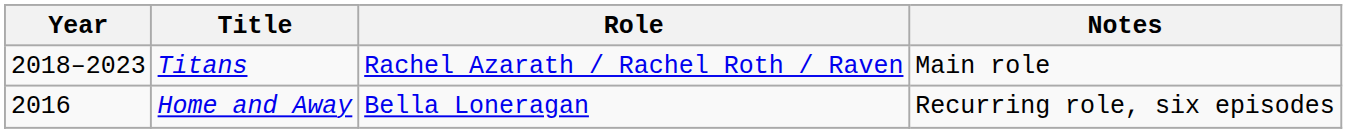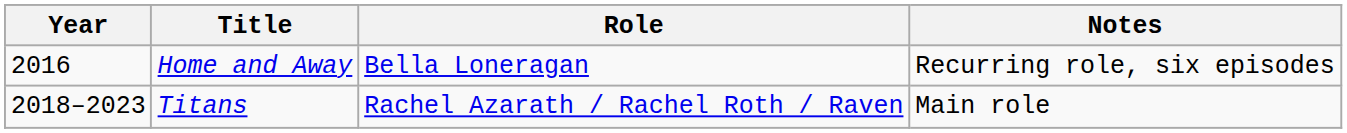 <table class="wikitable sortable">
 <tr>
 <th>Year</th>
 <th>Title</th>
 <th>Role</th>
 <th class="unsortable">Notes</th>
 </tr>
 <tr>
+<td>2016</td>
+<td><em><a href='#'>Home and Away</a></em></td>
+<td><a href='#'>Bella Loneragan</a></td>
+<td>Recurring role, six episodes</td>
+</tr>
+<tr>
 <td>2018–2023</td>
 <td><em><a href='#'>Titans</a></em></td>
 <td><a href='#'>Rachel Azarath / Rachel Roth / Raven</a></td>
 <td>Main role</td>
 </tr>
-<tr>
-<td>2016</td>
-<td><em><a href='#'>Home and Away</a></em></td>
-<td><a href='#'>Bella Loneragan</a></td>
-<td>Recurring role, six episodes</td>
-</tr>
 </table>
